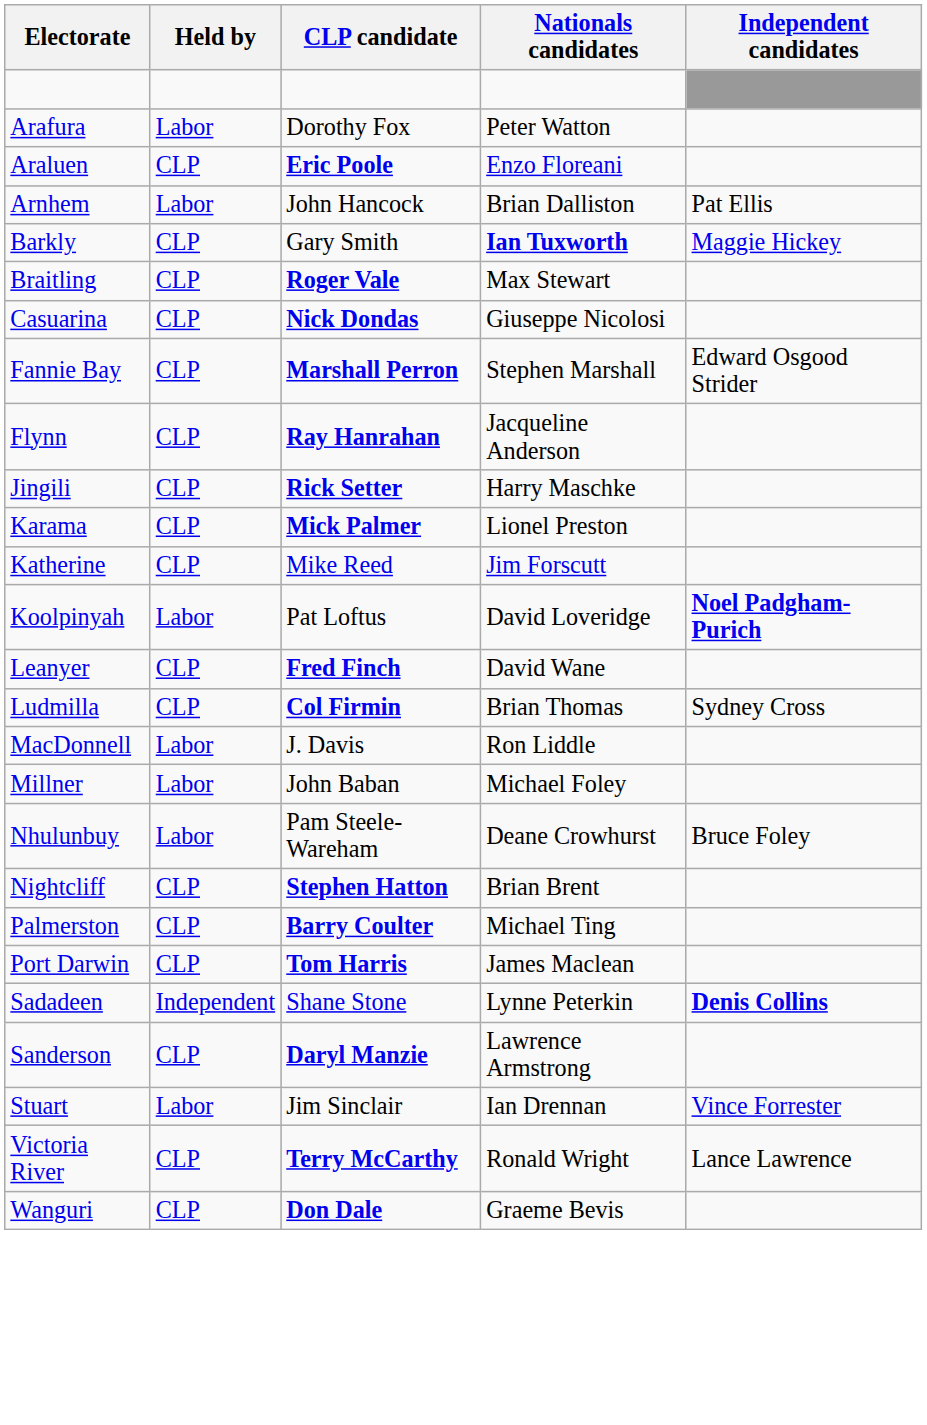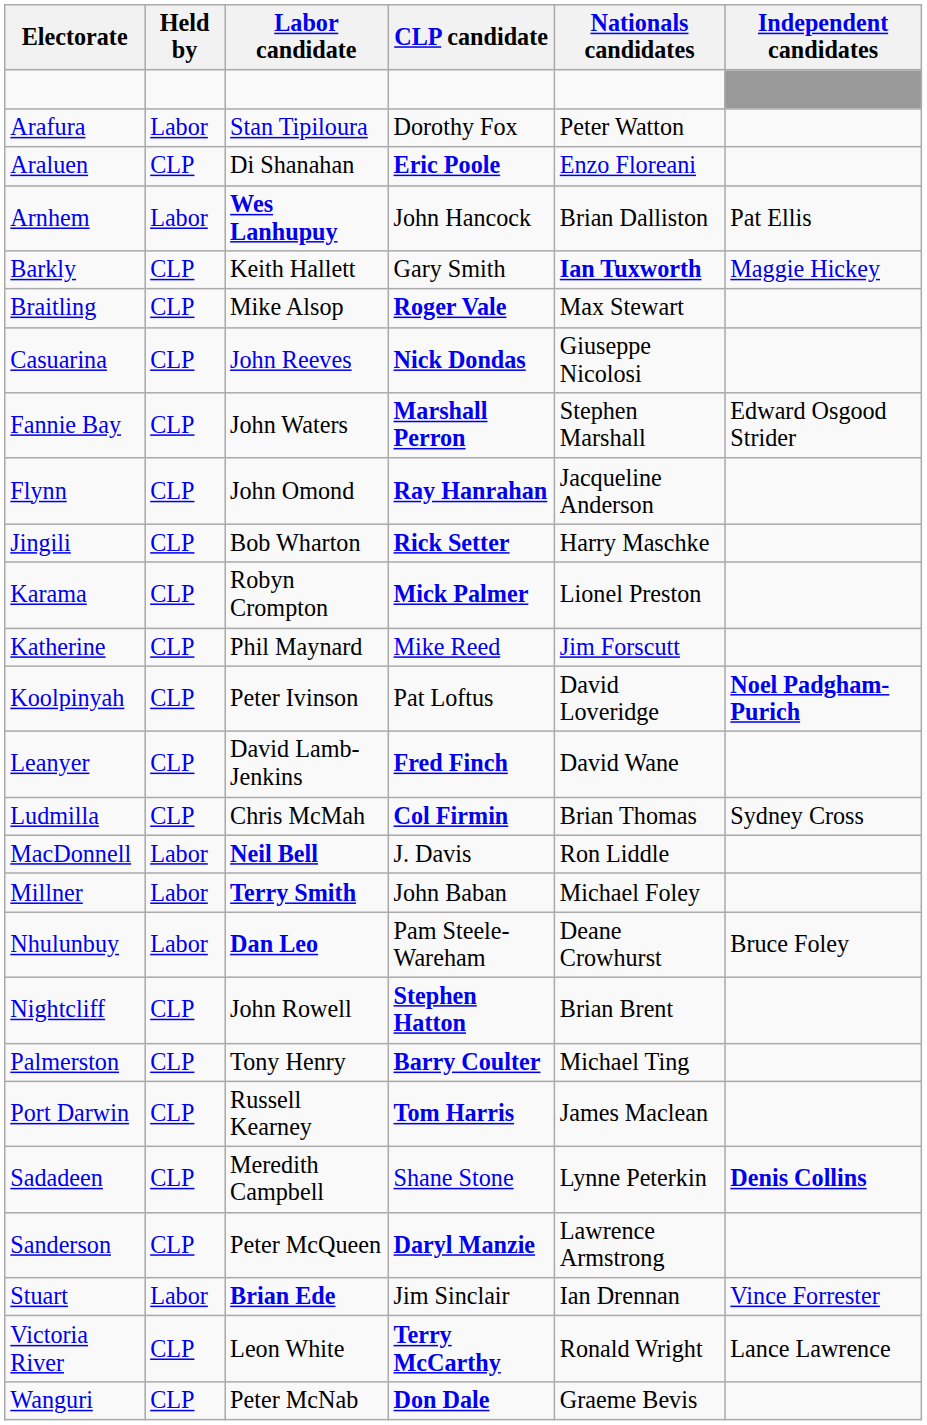 <table class="wikitable">
 <tr>
 <th>Electorate</th>
 <th>Held by</th>
+<th><a href='#'>Labor</a> candidate</th>
 <th><a href='#'>CLP</a> candidate</th>
 <th><a href='#'>Nationals</a> candidates</th>
 <th><a href='#'>Independent</a> candidates</th>
 </tr>
 <tr>
 <td></td>
 <td></td>
 <td></td>
 <td></td>
+<td></td>
 <td style="background:#999;"> </td>
 </tr>
 <tr>
 <td><a href='#'>Arafura</a></td>
 <td><a href='#'>Labor</a></td>
+<td><a href='#'>Stan Tipiloura</a></td>
 <td>Dorothy Fox</td>
 <td>Peter Watton</td>
 <td></td>
 </tr>
 <tr>
 <td><a href='#'>Araluen</a></td>
 <td><a href='#'>CLP</a></td>
+<td>Di Shanahan</td>
 <td><strong><a href='#'>Eric Poole</a></strong></td>
 <td><a href='#'>Enzo Floreani</a></td>
 <td></td>
 </tr>
 <tr>
 <td><a href='#'>Arnhem</a></td>
 <td><a href='#'>Labor</a></td>
+<td><strong><a href='#'>Wes Lanhupuy</a></strong></td>
 <td>John Hancock</td>
 <td>Brian Dalliston</td>
 <td>Pat Ellis</td>
 </tr>
 <tr>
 <td><a href='#'>Barkly</a></td>
 <td><a href='#'>CLP</a></td>
+<td>Keith Hallett</td>
 <td>Gary Smith</td>
 <td><strong><a href='#'>Ian Tuxworth</a></strong></td>
 <td><a href='#'>Maggie Hickey</a></td>
 </tr>
 <tr>
 <td><a href='#'>Braitling</a></td>
 <td><a href='#'>CLP</a></td>
+<td>Mike Alsop</td>
 <td><strong><a href='#'>Roger Vale</a></strong></td>
 <td>Max Stewart</td>
 <td></td>
 </tr>
 <tr>
 <td><a href='#'>Casuarina</a></td>
 <td><a href='#'>CLP</a></td>
+<td><a href='#'>John Reeves</a></td>
 <td><strong><a href='#'>Nick Dondas</a></strong></td>
 <td>Giuseppe Nicolosi</td>
 <td></td>
 </tr>
 <tr>
 <td><a href='#'>Fannie Bay</a></td>
 <td><a href='#'>CLP</a></td>
+<td>John Waters</td>
 <td><strong><a href='#'>Marshall Perron</a></strong></td>
 <td>Stephen Marshall</td>
 <td>Edward Osgood <br> Strider</td>
 </tr>
 <tr>
 <td><a href='#'>Flynn</a></td>
 <td><a href='#'>CLP</a></td>
+<td>John Omond</td>
 <td><strong><a href='#'>Ray Hanrahan</a></strong></td>
 <td>Jacqueline Anderson</td>
 <td></td>
 </tr>
 <tr>
 <td><a href='#'>Jingili</a></td>
 <td><a href='#'>CLP</a></td>
+<td>Bob Wharton</td>
 <td><strong><a href='#'>Rick Setter</a></strong></td>
 <td>Harry Maschke</td>
 <td></td>
 </tr>
 <tr>
 <td><a href='#'>Karama</a></td>
 <td><a href='#'>CLP</a></td>
+<td>Robyn Crompton</td>
 <td><strong><a href='#'>Mick Palmer</a></strong></td>
 <td>Lionel Preston</td>
 <td></td>
 </tr>
 <tr>
 <td><a href='#'>Katherine</a></td>
 <td><a href='#'>CLP</a></td>
+<td>Phil Maynard</td>
 <td><a href='#'>Mike Reed</a></td>
 <td><a href='#'>Jim Forscutt</a></td>
 <td></td>
 </tr>
 <tr>
 <td><a href='#'>Koolpinyah</a></td>
-<td><a href='#'>Labor</a></td>
+<td><a href='#'>CLP</a></td>
+<td>Peter Ivinson</td>
 <td>Pat Loftus</td>
 <td>David Loveridge</td>
 <td><strong><a href='#'>Noel Padgham-Purich</a></strong></td>
 </tr>
 <tr>
 <td><a href='#'>Leanyer</a></td>
 <td><a href='#'>CLP</a></td>
+<td>David Lamb-Jenkins</td>
 <td><strong><a href='#'>Fred Finch</a></strong></td>
 <td>David Wane</td>
 <td></td>
 </tr>
 <tr>
 <td><a href='#'>Ludmilla</a></td>
 <td><a href='#'>CLP</a></td>
+<td>Chris McMah</td>
 <td><strong><a href='#'>Col Firmin</a></strong></td>
 <td>Brian Thomas</td>
 <td>Sydney Cross</td>
 </tr>
 <tr>
 <td><a href='#'>MacDonnell</a></td>
 <td><a href='#'>Labor</a></td>
+<td><strong><a href='#'>Neil Bell</a></strong></td>
 <td>J. Davis</td>
 <td>Ron Liddle</td>
 <td></td>
 </tr>
 <tr>
 <td><a href='#'>Millner</a></td>
 <td><a href='#'>Labor</a></td>
+<td><strong><a href='#'>Terry Smith</a></strong></td>
 <td>John Baban</td>
 <td>Michael Foley</td>
 <td></td>
 </tr>
 <tr>
 <td><a href='#'>Nhulunbuy</a></td>
 <td><a href='#'>Labor</a></td>
+<td><strong><a href='#'>Dan Leo</a></strong></td>
 <td>Pam Steele-Wareham</td>
 <td>Deane Crowhurst</td>
 <td>Bruce Foley</td>
 </tr>
 <tr>
 <td><a href='#'>Nightcliff</a></td>
 <td><a href='#'>CLP</a></td>
+<td>John Rowell</td>
 <td><strong><a href='#'>Stephen Hatton</a></strong></td>
 <td>Brian Brent</td>
 <td></td>
 </tr>
 <tr>
 <td><a href='#'>Palmerston</a></td>
 <td><a href='#'>CLP</a></td>
+<td>Tony Henry</td>
 <td><strong><a href='#'>Barry Coulter</a></strong></td>
 <td>Michael Ting</td>
 <td></td>
 </tr>
 <tr>
 <td><a href='#'>Port Darwin</a></td>
 <td><a href='#'>CLP</a></td>
+<td>Russell Kearney</td>
 <td><strong><a href='#'>Tom Harris</a></strong></td>
 <td>James Maclean</td>
 <td></td>
 </tr>
 <tr>
 <td><a href='#'>Sadadeen</a></td>
-<td><a href='#'>Independent</a></td>
+<td><a href='#'>CLP</a></td>
+<td>Meredith Campbell</td>
 <td><a href='#'>Shane Stone</a></td>
 <td>Lynne Peterkin</td>
 <td><strong><a href='#'>Denis Collins</a></strong></td>
 </tr>
 <tr>
 <td><a href='#'>Sanderson</a></td>
 <td><a href='#'>CLP</a></td>
+<td>Peter McQueen</td>
 <td><strong><a href='#'>Daryl Manzie</a></strong></td>
 <td>Lawrence Armstrong</td>
 <td></td>
 </tr>
 <tr>
 <td><a href='#'>Stuart</a></td>
 <td><a href='#'>Labor</a></td>
+<td><strong><a href='#'>Brian Ede</a></strong></td>
 <td>Jim Sinclair</td>
 <td>Ian Drennan</td>
 <td><a href='#'>Vince Forrester</a></td>
 </tr>
 <tr>
 <td><a href='#'>Victoria River</a></td>
 <td><a href='#'>CLP</a></td>
+<td>Leon White</td>
 <td><strong><a href='#'>Terry McCarthy</a></strong></td>
 <td>Ronald Wright</td>
 <td>Lance Lawrence</td>
 </tr>
 <tr>
 <td><a href='#'>Wanguri</a></td>
 <td><a href='#'>CLP</a></td>
+<td>Peter McNab</td>
 <td><strong><a href='#'>Don Dale</a></strong></td>
 <td>Graeme Bevis</td>
 <td></td>
 </tr>
 </table>
